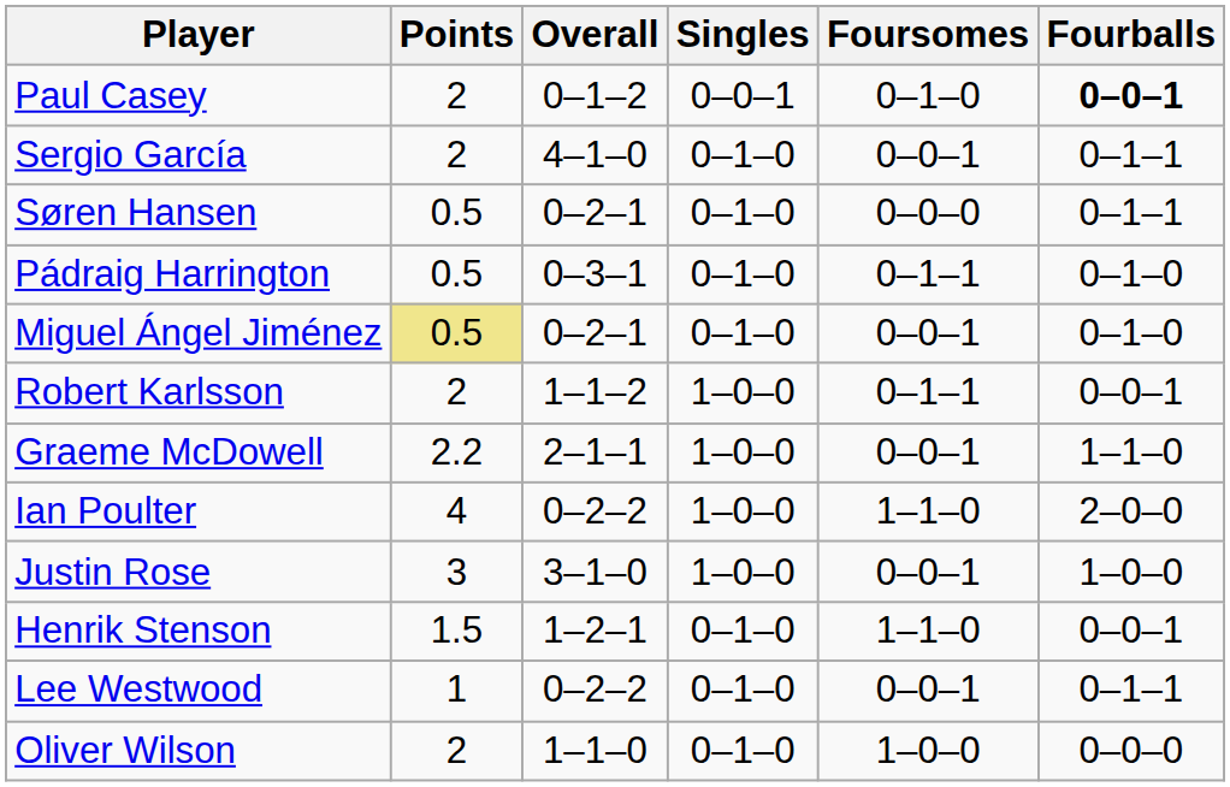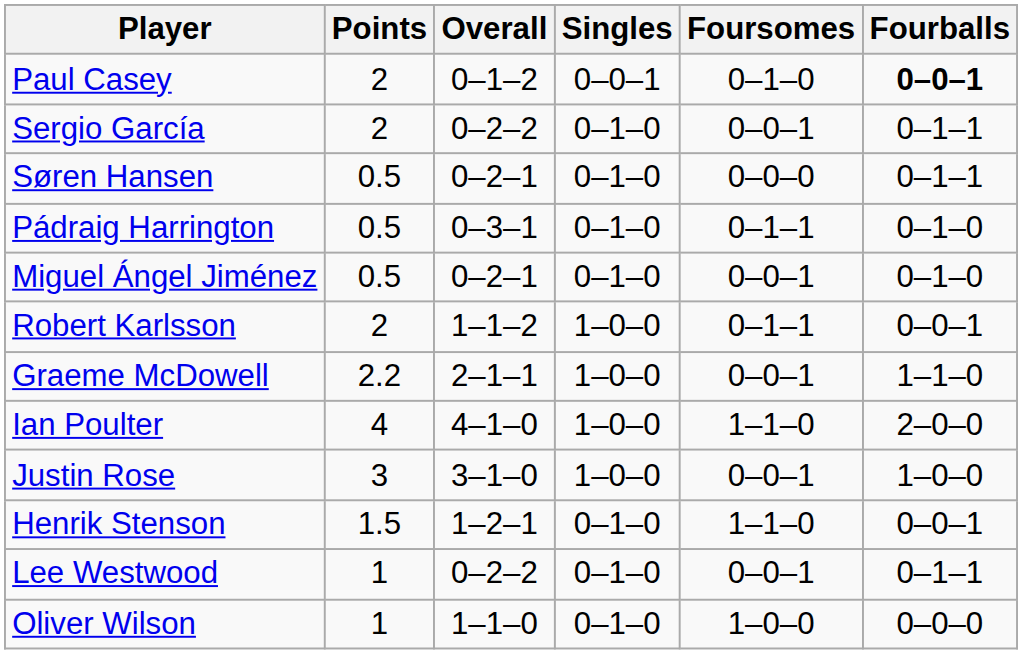 <table class="wikitable sortable" style="text-align:center">
 <tr>
 <th>Player</th>
 <th>Points</th>
 <th>Overall</th>
 <th>Singles</th>
 <th>Foursomes</th>
 <th>Fourballs</th>
 </tr>
 <tr>
 <td align=left><a href='#'>Paul Casey</a></td>
 <td>2</td>
 <td>0–1–2</td>
 <td>0–0–1</td>
 <td>0–1–0</td>
 <td><strong>0–0–1</strong></td>
 </tr>
 <tr>
 <td align=left><a href='#'>Sergio García</a></td>
 <td>2</td>
-<td>4–1–0</td>
+<td>0–2–2</td>
 <td>0–1–0</td>
 <td>0–0–1</td>
 <td>0–1–1</td>
 </tr>
 <tr>
 <td align=left><a href='#'>Søren Hansen</a></td>
 <td>0.5</td>
 <td>0–2–1</td>
 <td>0–1–0</td>
 <td>0–0–0</td>
 <td>0–1–1</td>
 </tr>
 <tr>
 <td align=left><a href='#'>Pádraig Harrington</a></td>
 <td>0.5</td>
 <td>0–3–1</td>
 <td>0–1–0</td>
 <td>0–1–1</td>
 <td>0–1–0</td>
 </tr>
 <tr>
 <td align=left><a href='#'>Miguel Ángel Jiménez</a></td>
-<td style="background: khaki;">0.5</td>
+<td>0.5</td>
 <td>0–2–1</td>
 <td>0–1–0</td>
 <td>0–0–1</td>
 <td>0–1–0</td>
 </tr>
 <tr>
 <td align=left><a href='#'>Robert Karlsson</a></td>
 <td>2</td>
 <td>1–1–2</td>
 <td>1–0–0</td>
 <td>0–1–1</td>
 <td>0–0–1</td>
 </tr>
 <tr>
 <td align=left><a href='#'>Graeme McDowell</a></td>
 <td>2.2</td>
 <td>2–1–1</td>
 <td>1–0–0</td>
 <td>0–0–1</td>
 <td>1–1–0</td>
 </tr>
 <tr>
 <td align=left><a href='#'>Ian Poulter</a></td>
 <td>4</td>
-<td>0–2–2</td>
+<td>4–1–0</td>
 <td>1–0–0</td>
 <td>1–1–0</td>
 <td>2–0–0</td>
 </tr>
 <tr>
 <td align=left><a href='#'>Justin Rose</a></td>
 <td>3</td>
 <td>3–1–0</td>
 <td>1–0–0</td>
 <td>0–0–1</td>
 <td>1–0–0</td>
 </tr>
 <tr>
 <td align=left><a href='#'>Henrik Stenson</a></td>
 <td>1.5</td>
 <td>1–2–1</td>
 <td>0–1–0</td>
 <td>1–1–0</td>
 <td>0–0–1</td>
 </tr>
 <tr>
 <td align=left><a href='#'>Lee Westwood</a></td>
 <td>1</td>
 <td>0–2–2</td>
 <td>0–1–0</td>
 <td>0–0–1</td>
 <td>0–1–1</td>
 </tr>
 <tr>
 <td align=left><a href='#'>Oliver Wilson</a></td>
-<td>2</td>
+<td>1</td>
 <td>1–1–0</td>
 <td>0–1–0</td>
 <td>1–0–0</td>
 <td>0–0–0</td>
 </tr>
 </table>
